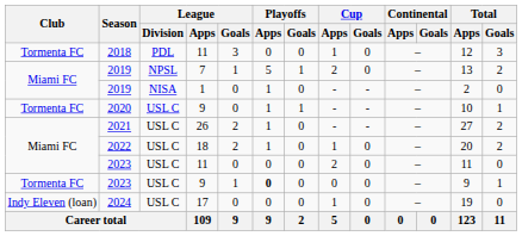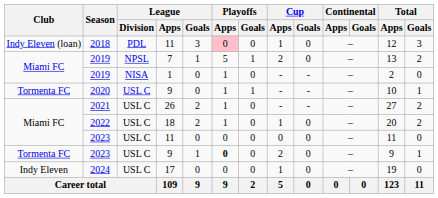 <table class="wikitable" style="text-align: center;">
 <tr>
 <th rowspan=2>Club</th>
 <th rowspan=2>Season</th>
 <th colspan=3>League</th>
 <th colspan=2>Playoffs</th>
 <th colspan=2><a href='#'>Cup</a></th>
 <th colspan=2>Continental</th>
 <th colspan=2>Total</th>
 </tr>
 <tr>
 <th>Division</th>
 <th>Apps</th>
 <th>Goals</th>
 <th>Apps</th>
 <th>Goals</th>
 <th>Apps</th>
 <th>Goals</th>
 <th>Apps</th>
 <th>Goals</th>
 <th>Apps</th>
 <th>Goals</th>
 </tr>
 <tr>
-<td><a href='#'>Tormenta FC</a></td>
+<td><a href='#'>Indy Eleven</a> (loan)</td>
 <td><a href='#'>2018</a></td>
 <td><a href='#'>PDL</a></td>
 <td>11</td>
 <td>3</td>
-<td>0</td>
+<td style="background: pink;">0</td>
 <td>0</td>
 <td>1</td>
 <td>0</td>
 <td colspan=2>–</td>
 <td>12</td>
 <td>3</td>
 </tr>
 <tr>
 <td rowspan=2><a href='#'>Miami FC</a></td>
 <td><a href='#'>2019</a></td>
 <td><a href='#'>NPSL</a></td>
 <td>7</td>
 <td>1</td>
 <td>5</td>
 <td>1</td>
 <td>2</td>
 <td>0</td>
 <td colspan=2>–</td>
 <td>13</td>
 <td>2</td>
 </tr>
 <tr>
 <td><a href='#'>2019</a></td>
 <td><a href='#'>NISA</a></td>
 <td>1</td>
 <td>0</td>
 <td>1</td>
 <td>0</td>
 <td>-</td>
 <td>-</td>
 <td colspan=2>–</td>
 <td>2</td>
 <td>0</td>
 </tr>
 <tr>
 <td><a href='#'>Tormenta FC</a></td>
 <td><a href='#'>2020</a></td>
 <td><a href='#'>USL C</a></td>
 <td>9</td>
 <td>0</td>
 <td>1</td>
 <td>1</td>
 <td>-</td>
 <td>-</td>
 <td colspan=2>–</td>
 <td>10</td>
 <td>1</td>
 </tr>
 <tr>
 <td rowspan=3>Miami FC</td>
 <td><a href='#'>2021</a></td>
 <td>USL C</td>
 <td>26</td>
 <td>2</td>
 <td>1</td>
 <td>0</td>
 <td>-</td>
 <td>-</td>
 <td colspan=2>–</td>
 <td>27</td>
 <td>2</td>
 </tr>
 <tr>
 <td><a href='#'>2022</a></td>
 <td>USL C</td>
 <td>18</td>
 <td>2</td>
 <td>1</td>
 <td>0</td>
 <td>1</td>
 <td>0</td>
 <td colspan=2>–</td>
 <td>20</td>
 <td>2</td>
 </tr>
 <tr>
 <td><a href='#'>2023</a></td>
 <td>USL C</td>
 <td>11</td>
 <td>0</td>
 <td>0</td>
 <td>0</td>
-<td>2</td>
+<td>0</td>
 <td>0</td>
 <td colspan=2>–</td>
 <td>11</td>
 <td>0</td>
 </tr>
 <tr>
 <td><a href='#'>Tormenta FC</a></td>
 <td><a href='#'>2023</a></td>
 <td>USL C</td>
 <td>9</td>
 <td>1</td>
 <td><strong>0</strong></td>
 <td>0</td>
-<td>0</td>
+<td>2</td>
 <td>0</td>
 <td colspan=2>–</td>
 <td>9</td>
 <td>1</td>
 </tr>
 <tr>
-<td><a href='#'>Indy Eleven</a> (loan)</td>
+<td>Indy Eleven</td>
 <td><a href='#'>2024</a></td>
 <td>USL C</td>
 <td>17</td>
 <td>0</td>
 <td>0</td>
 <td>0</td>
 <td>1</td>
 <td>0</td>
 <td colspan="2">–</td>
 <td>19</td>
 <td>0</td>
 </tr>
 <tr>
 <th colspan=3>Career total</th>
 <th>109</th>
 <th>9</th>
 <th>9</th>
 <th>2</th>
 <th>5</th>
 <th>0</th>
 <th>0</th>
 <th>0</th>
 <th>123</th>
 <th>11</th>
 </tr>
 </table>
